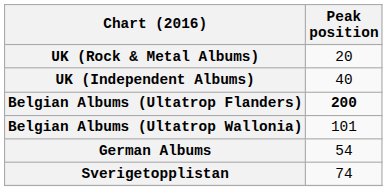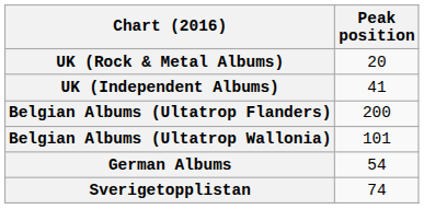 <table class="wikitable plainrowheaders sortable" style="text-align:center;" border="1">
 <tr>
 <th scope="col">Chart (2016)</th>
 <th scope="col">Peak<br>position</th>
 </tr>
 <tr>
 <th scope="row">UK (Rock & Metal Albums)</th>
 <td>20</td>
 </tr>
 <tr>
 <th scope="row">UK (Independent Albums)</th>
-<td>40</td>
+<td>41</td>
 </tr>
 <tr>
 <th scope="row">Belgian Albums (Ultatrop Flanders)</th>
-<td><strong>200</strong></td>
+<td>200</td>
 </tr>
 <tr>
 <th scope="row">Belgian Albums (Ultatrop Wallonia)</th>
 <td>101</td>
 </tr>
 <tr>
 <th scope="row">German Albums</th>
 <td>54</td>
 </tr>
 <tr>
 <th scope="row">Sverigetopplistan</th>
 <td>74</td>
 </tr>
 <tr>
 </tr>
 </table>
